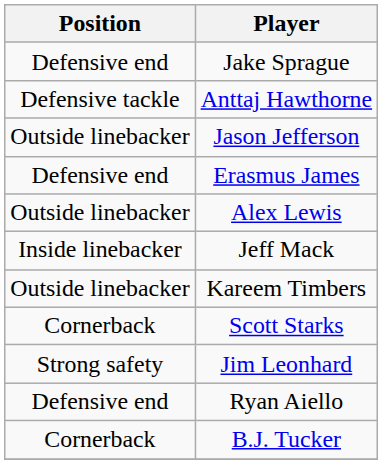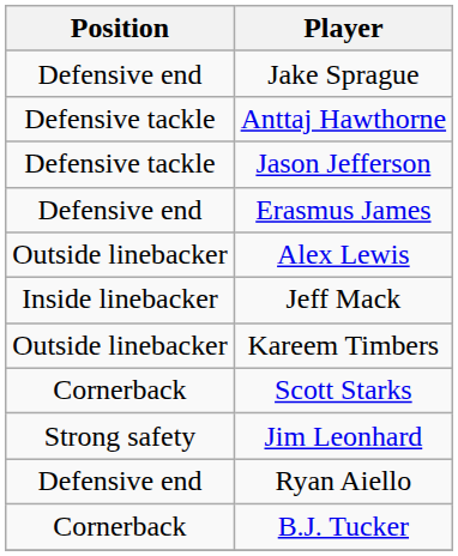 <table class="wikitable" style="text-align: center;">
 <tr>
 <th>Position</th>
 <th>Player</th>
 </tr>
 <tr>
 <td>Defensive end</td>
 <td>Jake Sprague</td>
 </tr>
 <tr>
 <td>Defensive tackle</td>
 <td><a href='#'>Anttaj Hawthorne</a></td>
 </tr>
 <tr>
-<td>Outside linebacker</td>
+<td>Defensive tackle</td>
 <td><a href='#'>Jason Jefferson</a></td>
 </tr>
 <tr>
 <td>Defensive end</td>
 <td><a href='#'>Erasmus James</a></td>
 </tr>
 <tr>
 <td>Outside linebacker</td>
 <td><a href='#'>Alex Lewis</a></td>
 </tr>
 <tr>
 <td>Inside linebacker</td>
 <td>Jeff Mack</td>
 </tr>
 <tr>
 <td>Outside linebacker</td>
 <td>Kareem Timbers</td>
 </tr>
 <tr>
 <td>Cornerback</td>
 <td><a href='#'>Scott Starks</a></td>
 </tr>
 <tr>
 <td>Strong safety</td>
 <td><a href='#'>Jim Leonhard</a></td>
 </tr>
 <tr>
 <td>Defensive end</td>
 <td>Ryan Aiello</td>
 </tr>
 <tr>
 <td>Cornerback</td>
 <td><a href='#'>B.J. Tucker</a></td>
 </tr>
 <tr>
 </tr>
 </table>
